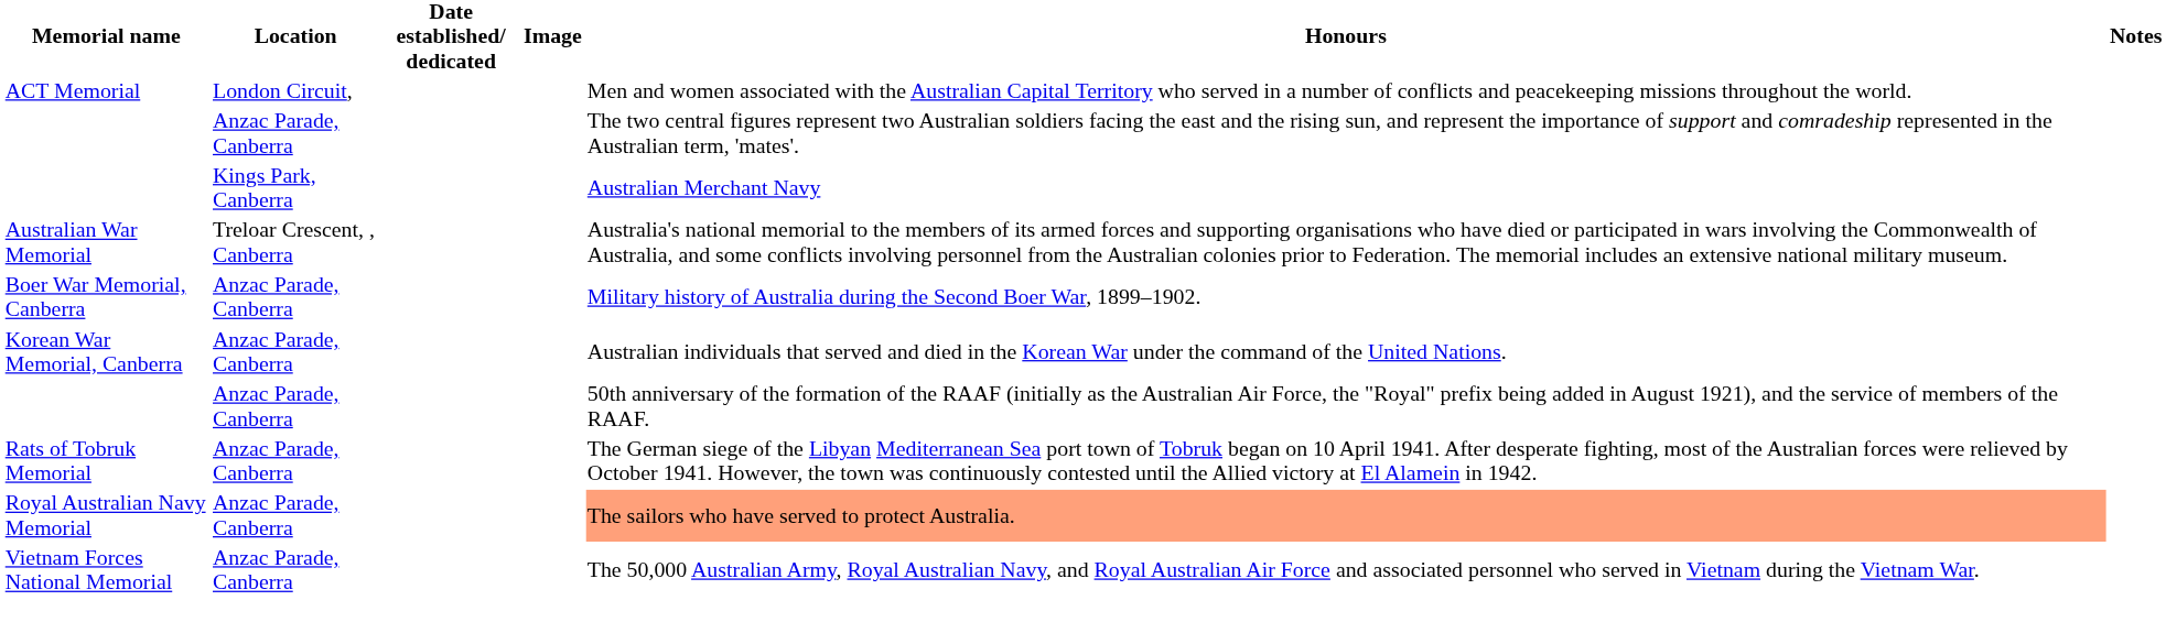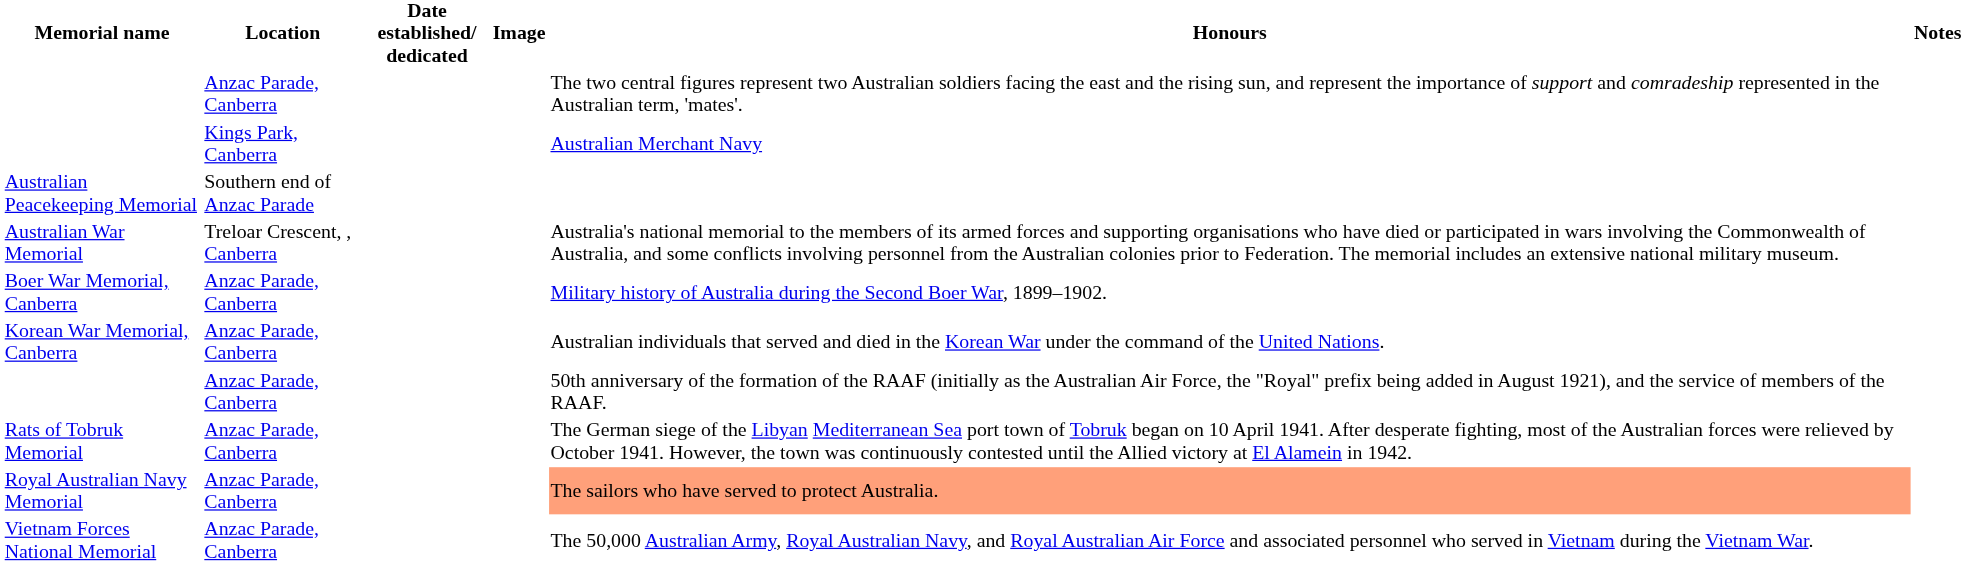 <table>
 <tr>
 <th>Memorial name</th>
 <th>Location</th>
 <th>Date established/<br>dedicated</th>
 <th>Image</th>
 <th>Honours</th>
 <th>Notes</th>
-</tr>
-<tr>
-<td><a href='#'>ACT Memorial</a></td>
-<td><a href='#'>London Circuit</a>, </td>
-<td align=centre></td>
-<td></td>
-<td>Men and women associated with the <a href='#'>Australian Capital Territory</a> who served in a number of conflicts and peacekeeping missions throughout the world.</td>
-<td></td>
 </tr>
 <tr>
 <td></td>
 <td><a href='#'>Anzac Parade, Canberra</a></td>
 <td></td>
 <td></td>
 <td>The two central figures represent two Australian soldiers facing the east and the rising sun, and represent the importance of <em>support</em> and <em>comradeship</em> represented in the Australian term, 'mates'.</td>
 <td></td>
 </tr>
 <tr>
 <td></td>
 <td><a href='#'>Kings Park, Canberra</a></td>
 <td align=centre></td>
 <td></td>
 <td><a href='#'>Australian Merchant Navy</a></td>
+<td></td>
+</tr>
+<tr>
+<td><a href='#'>Australian Peacekeeping Memorial</a></td>
+<td>Southern end of <a href='#'>Anzac Parade</a></td>
+<td></td>
+<td></td>
+<td></td>
 <td></td>
 </tr>
 <tr>
 <td><a href='#'>Australian War Memorial</a></td>
 <td>Treloar Crescent, , <a href='#'>Canberra</a></td>
 <td align=center></td>
 <td></td>
 <td>Australia's national memorial to the members of its armed forces and supporting organisations who have died or participated in wars involving the Commonwealth of Australia, and some conflicts involving personnel from the Australian colonies prior to Federation. The memorial includes an extensive national military museum.</td>
 <td></td>
 </tr>
 <tr>
 <td><a href='#'>Boer War Memorial, Canberra</a></td>
 <td><a href='#'>Anzac Parade, Canberra</a></td>
 <td align=center></td>
 <td></td>
 <td><a href='#'>Military history of Australia during the Second Boer War</a>, 1899–1902.</td>
 <td></td>
 </tr>
 <tr>
 <td><a href='#'>Korean War Memorial, Canberra</a></td>
 <td><a href='#'>Anzac Parade, Canberra</a></td>
 <td align=center></td>
 <td></td>
 <td>Australian individuals that served and died in the <a href='#'>Korean War</a> under the command of the <a href='#'>United Nations</a>.</td>
 <td></td>
 </tr>
 <tr>
 <td></td>
 <td><a href='#'>Anzac Parade, Canberra</a></td>
 <td align=center></td>
 <td></td>
 <td>50th anniversary of the formation of the RAAF (initially as the Australian Air Force, the "Royal" prefix being added in August 1921), and the service of members of the RAAF.</td>
 <td></td>
 </tr>
 <tr>
 <td><a href='#'>Rats of Tobruk Memorial</a></td>
 <td><a href='#'>Anzac Parade, Canberra</a></td>
 <td align=center></td>
 <td></td>
 <td>The German siege of the <a href='#'>Libyan</a> <a href='#'>Mediterranean Sea</a> port town of <a href='#'>Tobruk</a> began on 10 April 1941. After desperate fighting, most of the Australian forces were relieved by October 1941. However, the town was continuously contested until the Allied victory at <a href='#'>El Alamein</a> in 1942.</td>
 <td></td>
 </tr>
 <tr>
 <td><a href='#'>Royal Australian Navy Memorial</a></td>
 <td><a href='#'>Anzac Parade, Canberra</a></td>
 <td align=center></td>
 <td></td>
 <td style="background: lightsalmon;">The sailors who have served to protect Australia.</td>
 <td></td>
 </tr>
 <tr>
 <td><a href='#'>Vietnam Forces National Memorial</a></td>
 <td><a href='#'>Anzac Parade, Canberra</a></td>
 <td align=center></td>
 <td></td>
 <td>The 50,000 <a href='#'>Australian Army</a>, <a href='#'>Royal Australian Navy</a>, and <a href='#'>Royal Australian Air Force</a> and associated personnel who served in <a href='#'>Vietnam</a> during the <a href='#'>Vietnam War</a>.</td>
 <td></td>
 </tr>
 </table>
